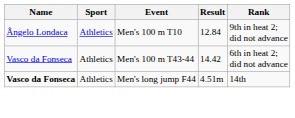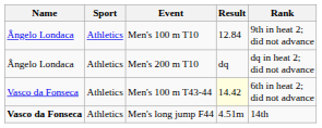 <table class="wikitable sortable" style="font-size:90%">
 <tr>
 <th>Name</th>
 <th>Sport</th>
 <th>Event</th>
 <th>Result</th>
 <th>Rank</th>
 </tr>
 <tr>
 <td><a href='#'>Ângelo Londaca</a></td>
 <td><a href='#'>Athletics</a></td>
 <td>Men's 100 m T10</td>
 <td>12.84</td>
 <td>9th in heat 2;<br>did not advance</td>
 </tr>
 <tr>
+<td>Ângelo Londaca</td>
+<td>Athletics</td>
+<td>Men's 200 m T10</td>
+<td>dq</td>
+<td>dq in heat 2;<br>did not advance</td>
+</tr>
+<tr>
 <td><a href='#'>Vasco da Fonseca</a></td>
 <td>Athletics</td>
 <td>Men's 100 m T43-44</td>
-<td>14.42</td>
+<td style="background: lightyellow;">14.42</td>
 <td>6th in heat 2;<br>did not advance</td>
 </tr>
 <tr>
 <td><strong>Vasco da Fonseca</strong></td>
 <td>Athletics</td>
 <td>Men's long jump F44</td>
 <td>4.51m</td>
 <td>14th</td>
 </tr>
 </table>
